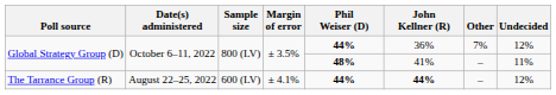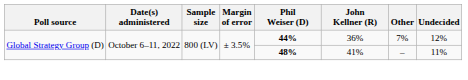 <table class="wikitable" style="font-size:90%;text-align:center;">
 <tr valign=bottom>
 <th>Poll source</th>
 <th>Date(s)<br>administered</th>
 <th>Sample<br>size</th>
 <th>Margin<br>of error</th>
 <th style="width:100px;">Phil<br>Weiser (D)</th>
 <th style="width:100px;">John<br>Kellner (R)</th>
 <th>Other</th>
 <th>Undecided</th>
 </tr>
 <tr>
 <td style="text-align:left;" rowspan="2"><a href='#'>Global Strategy Group</a> (D)</td>
 <td rowspan="2">October 6–11, 2022</td>
 <td rowspan="2">800 (LV)</td>
 <td rowspan="2">± 3.5%</td>
 <td><strong>44%</strong></td>
 <td>36%</td>
 <td>7%</td>
 <td>12%</td>
 </tr>
 <tr>
 <td><strong>48%</strong></td>
 <td>41%</td>
 <td>–</td>
 <td>11%</td>
 </tr>
-<tr>
-<td style="text-align:left;"><a href='#'>The Tarrance Group</a> (R)</td>
-<td>August 22–25, 2022</td>
-<td>600 (LV)</td>
-<td>± 4.1%</td>
-<td><strong>44%</strong></td>
-<td><strong>44%</strong></td>
-<td>–</td>
-<td>12%</td>
-</tr>
 </table>
